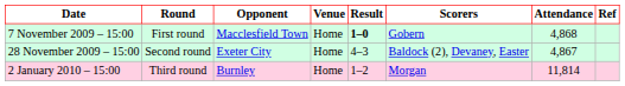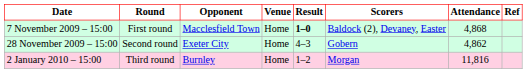 <table class="wikitable">
 <tr>
 <th style="background:#FFFFFF; color:black; border:1px solid red;">Date</th>
 <th style="background:#FFFFFF; color:black; border:1px solid red;">Round</th>
 <th style="background:#FFFFFF; color:black; border:1px solid red;">Opponent</th>
 <th style="background:#FFFFFF; color:black; border:1px solid red;">Venue</th>
 <th style="background:#FFFFFF; color:black; border:1px solid red;">Result</th>
 <th style="background:#FFFFFF; color:black; border:1px solid red;">Scorers</th>
 <th style="background:#FFFFFF; color:black; border:1px solid red;">Attendance</th>
 <th style="background:#FFFFFF; color:black; border:1px solid red;">Ref</th>
 </tr>
 <tr bgcolor = "#d0ffe3">
 <td>7 November 2009 – 15:00</td>
 <td align="center">First round</td>
 <td><a href='#'>Macclesfield Town</a></td>
 <td>Home</td>
 <td><strong>1–0</strong></td>
-<td><a href='#'>Gobern</a></td>
+<td><a href='#'>Baldock</a> (2), <a href='#'>Devaney</a>, <a href='#'>Easter</a></td>
 <td align="center">4,868</td>
 <td></td>
 </tr>
 <tr bgcolor = "#d0ffe3">
 <td>28 November 2009 – 15:00</td>
 <td align="center">Second round</td>
 <td><a href='#'>Exeter City</a></td>
 <td>Home</td>
 <td>4–3</td>
-<td><a href='#'>Baldock</a> (2), <a href='#'>Devaney</a>, <a href='#'>Easter</a></td>
-<td align="center">4,867</td>
+<td><a href='#'>Gobern</a></td>
+<td align="center">4,862</td>
 <td></td>
 </tr>
 <tr bgcolor = "#ffd0e3">
 <td>2 January 2010 – 15:00</td>
 <td align="center">Third round</td>
 <td><a href='#'>Burnley</a></td>
 <td>Home</td>
 <td>1–2</td>
 <td><a href='#'>Morgan</a></td>
-<td align="center">11,814</td>
+<td align="center">11,816</td>
 <td></td>
 </tr>
 </table>
